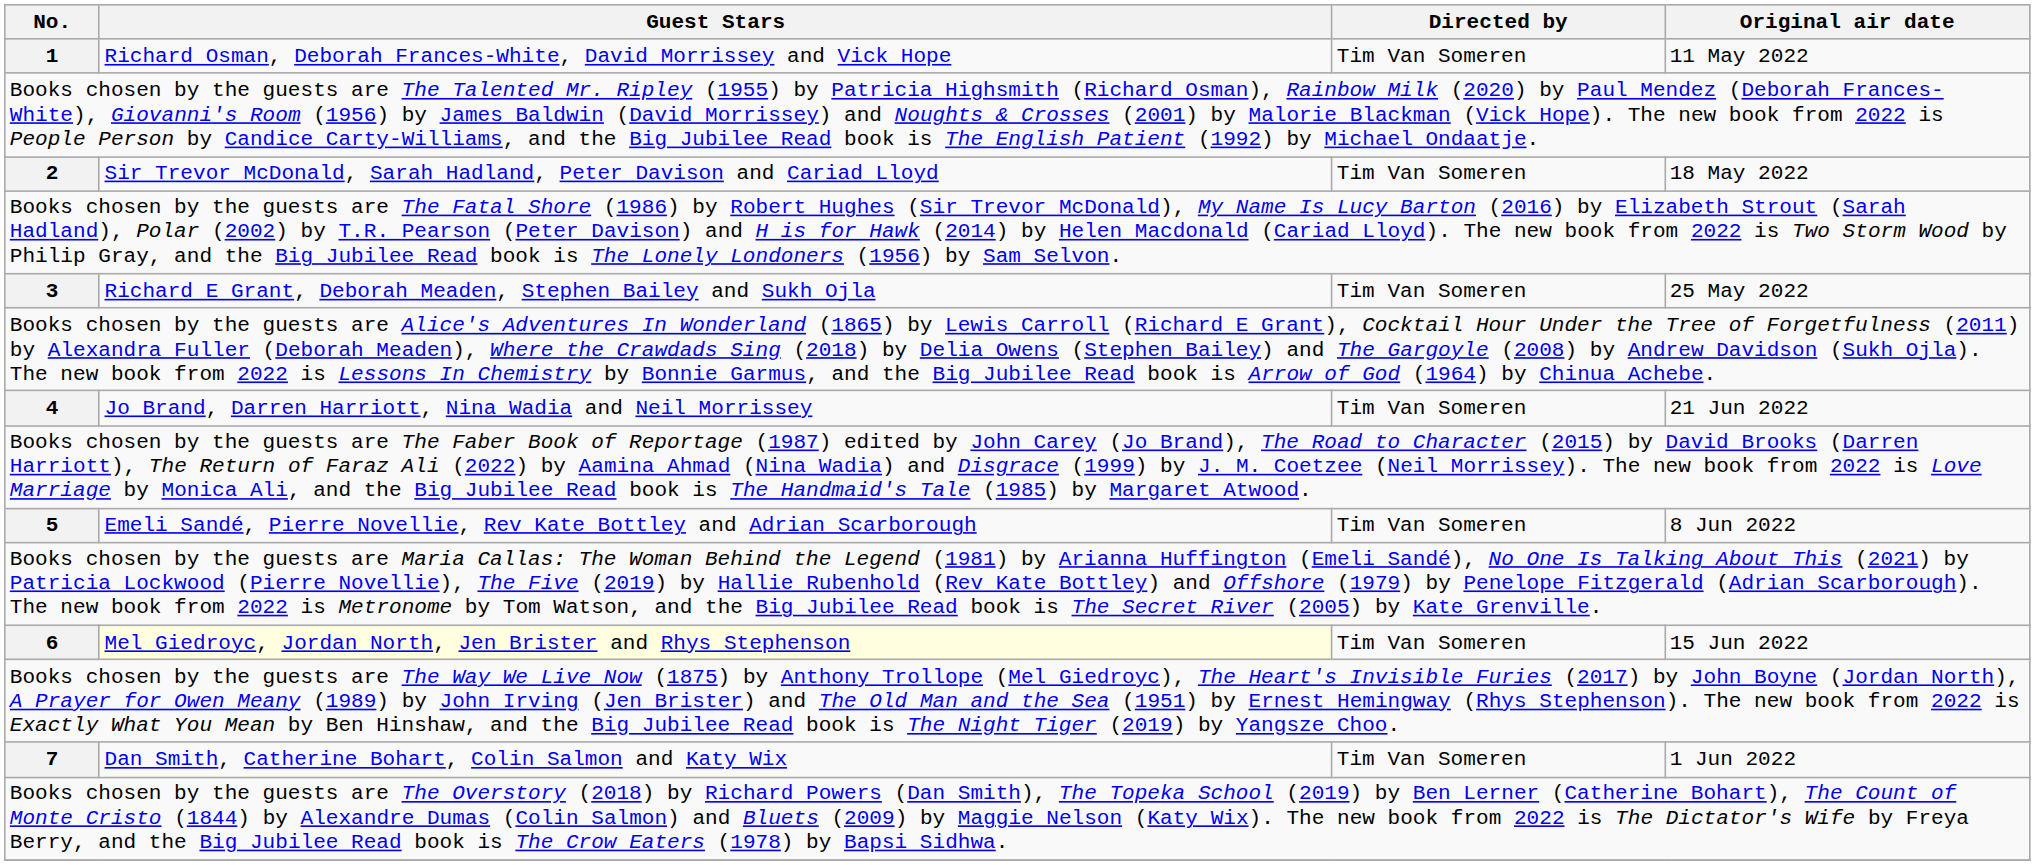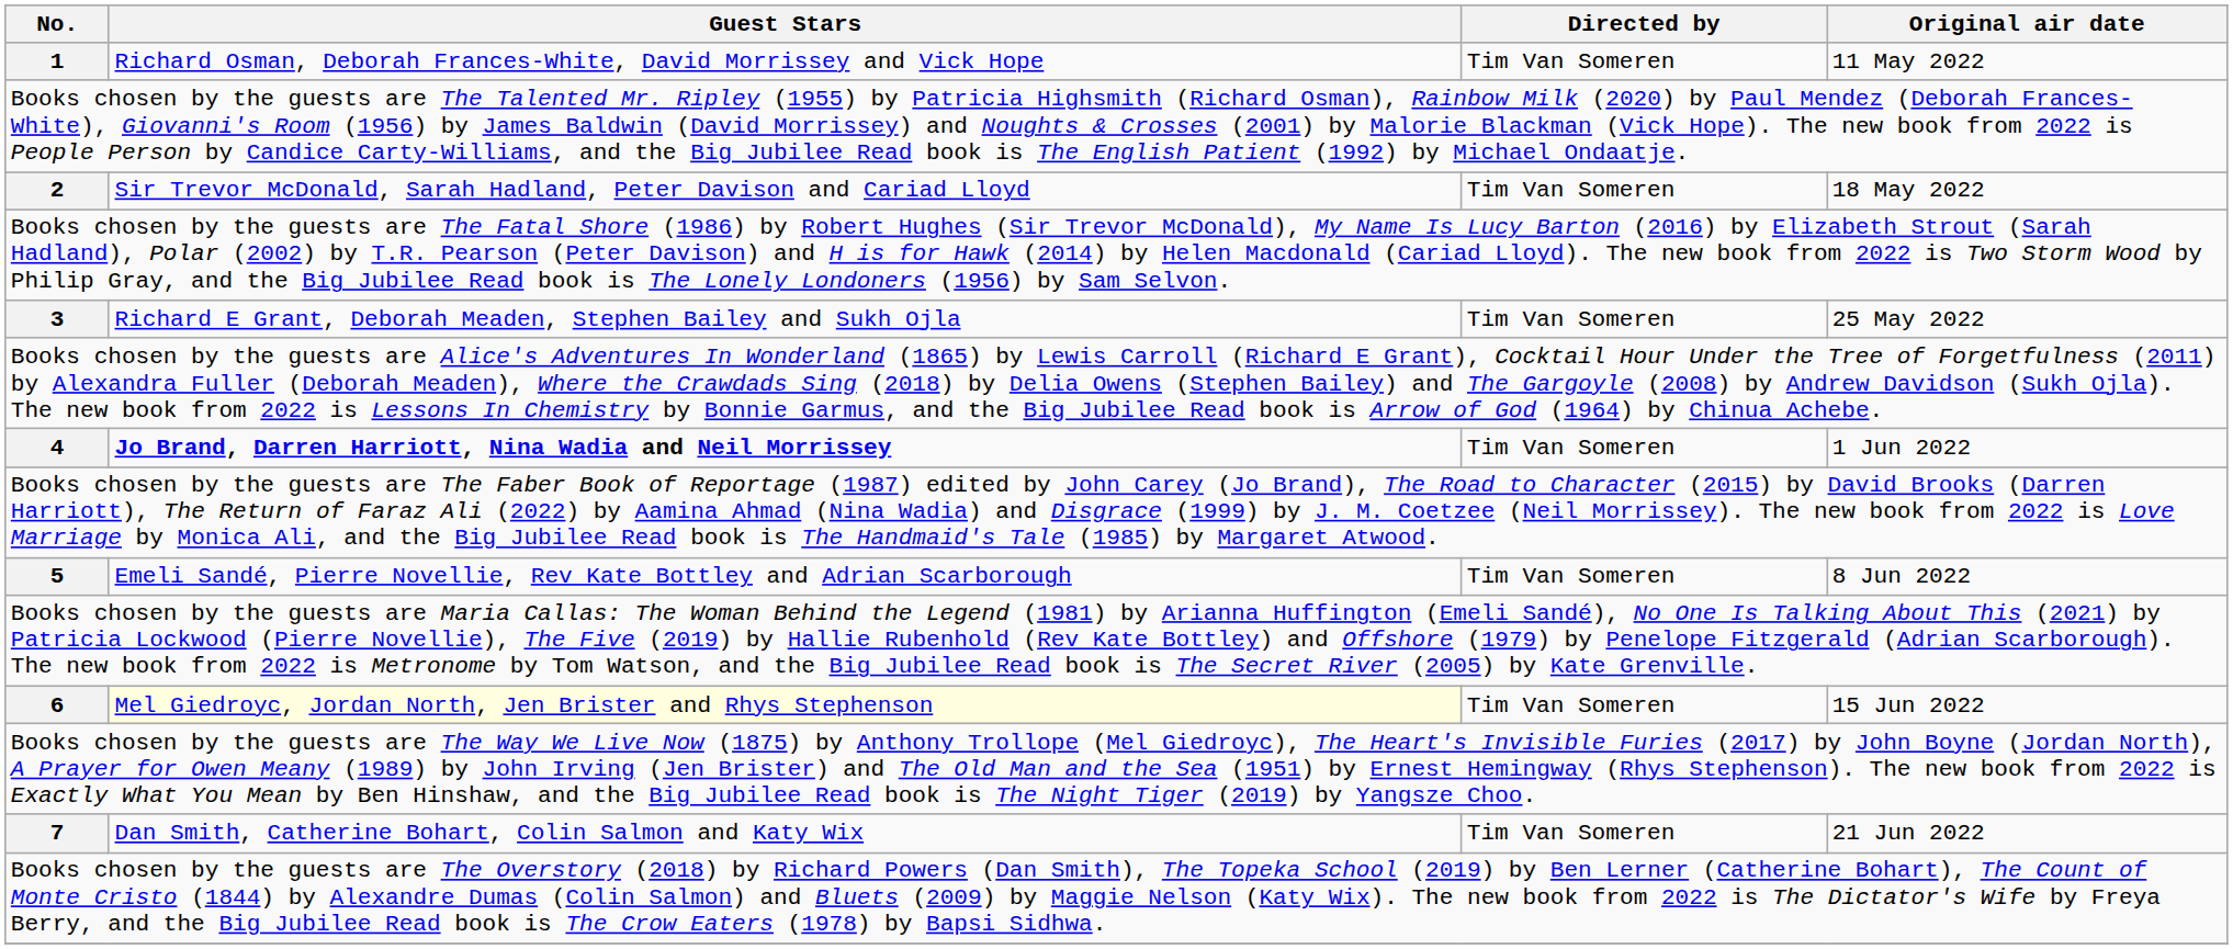 <table class="wikitable">
 <tr>
 <th>No.</th>
 <th>Guest Stars</th>
 <th>Directed by</th>
 <th>Original air date</th>
 </tr>
 <tr>
 <th rowspan="1">1</th>
 <td><a href='#'>Richard Osman</a>, <a href='#'>Deborah Frances-White</a>, <a href='#'>David Morrissey</a> and <a href='#'>Vick Hope</a></td>
 <td>Tim Van Someren</td>
 <td>11 May 2022</td>
 </tr>
 <tr>
 <td colspan="4">Books chosen by the guests are <em><a href='#'>The Talented Mr. Ripley</a></em> (<a href='#'>1955</a>) by <a href='#'>Patricia Highsmith</a> (<a href='#'>Richard Osman</a>), <em><a href='#'>Rainbow Milk</a></em> (<a href='#'>2020</a>) by <a href='#'>Paul Mendez</a> (<a href='#'>Deborah Frances-White</a>), <em><a href='#'>Giovanni's Room</a></em> (<a href='#'>1956</a>) by <a href='#'>James Baldwin</a> (<a href='#'>David Morrissey</a>) and <em><a href='#'>Noughts & Crosses</a></em> (<a href='#'>2001</a>) by <a href='#'>Malorie Blackman</a> (<a href='#'>Vick Hope</a>). The new book from <a href='#'>2022</a> is <em>People Person</em> by <a href='#'>Candice Carty-Williams</a>, and the <a href='#'>Big Jubilee Read</a> book is <em><a href='#'>The English Patient</a></em> (<a href='#'>1992</a>) by <a href='#'>Michael Ondaatje</a>.</td>
 </tr>
 <tr>
 <th rowspan="1">2</th>
 <td><a href='#'>Sir Trevor McDonald</a>, <a href='#'>Sarah Hadland</a>, <a href='#'>Peter Davison</a> and <a href='#'>Cariad Lloyd</a></td>
 <td>Tim Van Someren</td>
 <td>18 May 2022</td>
 </tr>
 <tr>
 <td colspan="4">Books chosen by the guests are <em><a href='#'>The Fatal Shore</a></em> (<a href='#'>1986</a>) by <a href='#'>Robert Hughes</a> (<a href='#'>Sir Trevor McDonald</a>), <em><a href='#'>My Name Is Lucy Barton</a></em> (<a href='#'>2016</a>) by <a href='#'>Elizabeth Strout</a> (<a href='#'>Sarah Hadland</a>), <em>Polar</em> (<a href='#'>2002</a>) by <a href='#'>T.R. Pearson</a> (<a href='#'>Peter Davison</a>) and <em><a href='#'>H is for Hawk</a></em> (<a href='#'>2014</a>) by <a href='#'>Helen Macdonald</a> (<a href='#'>Cariad Lloyd</a>). The new book from <a href='#'>2022</a> is <em>Two Storm Wood</em> by Philip Gray, and the <a href='#'>Big Jubilee Read</a> book is <em><a href='#'>The Lonely Londoners</a></em> (<a href='#'>1956</a>) by <a href='#'>Sam Selvon</a>.</td>
 </tr>
 <tr>
 <th rowspan="1">3</th>
 <td><a href='#'>Richard E Grant</a>, <a href='#'>Deborah Meaden</a>, <a href='#'>Stephen Bailey</a> and <a href='#'>Sukh Ojla</a></td>
 <td>Tim Van Someren</td>
 <td>25 May 2022</td>
 </tr>
 <tr>
 <td colspan="4">Books chosen by the guests are <em><a href='#'>Alice's Adventures In Wonderland</a></em> (<a href='#'>1865</a>) by <a href='#'>Lewis Carroll</a> (<a href='#'>Richard E Grant</a>), <em>Cocktail Hour Under the Tree of Forgetfulness</em> (<a href='#'>2011</a>) by <a href='#'>Alexandra Fuller</a> (<a href='#'>Deborah Meaden</a>), <em><a href='#'>Where the Crawdads Sing</a></em> (<a href='#'>2018</a>) by <a href='#'>Delia Owens</a> (<a href='#'>Stephen Bailey</a>) and <em><a href='#'>The Gargoyle</a></em> (<a href='#'>2008</a>) by <a href='#'>Andrew Davidson</a> (<a href='#'>Sukh Ojla</a>). The new book from <a href='#'>2022</a> is <em><a href='#'>Lessons In Chemistry</a></em> by <a href='#'>Bonnie Garmus</a>, and the <a href='#'>Big Jubilee Read</a> book is <em><a href='#'>Arrow of God</a></em> (<a href='#'>1964</a>) by <a href='#'>Chinua Achebe</a>.</td>
 </tr>
 <tr>
 <th rowspan="1">4</th>
-<td><a href='#'>Jo Brand</a>, <a href='#'>Darren Harriott</a>, <a href='#'>Nina Wadia</a> and <a href='#'>Neil Morrissey</a></td>
+<td><strong><a href='#'>Jo Brand</a>, <a href='#'>Darren Harriott</a>, <a href='#'>Nina Wadia</a> and <a href='#'>Neil Morrissey</a></strong></td>
 <td>Tim Van Someren</td>
-<td>21 Jun 2022</td>
+<td>1 Jun 2022</td>
 </tr>
 <tr>
 <td colspan="4">Books chosen by the guests are <em>The Faber Book of Reportage</em> (<a href='#'>1987</a>) edited by <a href='#'>John Carey</a> (<a href='#'>Jo Brand</a>), <em><a href='#'>The Road to Character</a></em> (<a href='#'>2015</a>) by <a href='#'>David Brooks</a> (<a href='#'>Darren Harriott</a>), <em>The Return of Faraz Ali</em> (<a href='#'>2022</a>) by <a href='#'>Aamina Ahmad</a> (<a href='#'>Nina Wadia</a>) and <em><a href='#'>Disgrace</a></em> (<a href='#'>1999</a>) by <a href='#'>J. M. Coetzee</a> (<a href='#'>Neil Morrissey</a>). The new book from <a href='#'>2022</a> is <em><a href='#'>Love Marriage</a></em> by <a href='#'>Monica Ali</a>, and the <a href='#'>Big Jubilee Read</a> book is <em><a href='#'>The Handmaid's Tale</a></em> (<a href='#'>1985</a>) by <a href='#'>Margaret Atwood</a>.</td>
 </tr>
 <tr>
 <th rowspan="1">5</th>
 <td><a href='#'>Emeli Sandé</a>, <a href='#'>Pierre Novellie</a>, <a href='#'>Rev Kate Bottley</a> and <a href='#'>Adrian Scarborough</a></td>
 <td>Tim Van Someren</td>
 <td>8 Jun 2022</td>
 </tr>
 <tr>
 <td colspan="4">Books chosen by the guests are <em>Maria Callas: The Woman Behind the Legend</em> (<a href='#'>1981</a>) by <a href='#'>Arianna Huffington</a> (<a href='#'>Emeli Sandé</a>), <em><a href='#'>No One Is Talking About This</a></em> (<a href='#'>2021</a>) by <a href='#'>Patricia Lockwood</a> (<a href='#'>Pierre Novellie</a>), <em><a href='#'>The Five</a></em> (<a href='#'>2019</a>) by <a href='#'>Hallie Rubenhold</a> (<a href='#'>Rev Kate Bottley</a>) and <em><a href='#'>Offshore</a></em> (<a href='#'>1979</a>) by <a href='#'>Penelope Fitzgerald</a> (<a href='#'>Adrian Scarborough</a>). The new book from <a href='#'>2022</a> is <em>Metronome</em> by Tom Watson, and the <a href='#'>Big Jubilee Read</a> book is <em><a href='#'>The Secret River</a></em> (<a href='#'>2005</a>) by <a href='#'>Kate Grenville</a>.</td>
 </tr>
 <tr>
 <th rowspan="1">6</th>
 <td style="background: lightyellow;"><a href='#'>Mel Giedroyc</a>, <a href='#'>Jordan North</a>, <a href='#'>Jen Brister</a> and <a href='#'>Rhys Stephenson</a></td>
 <td>Tim Van Someren</td>
 <td>15 Jun 2022</td>
 </tr>
 <tr>
 <td colspan="4">Books chosen by the guests are <em><a href='#'>The Way We Live Now</a></em> (<a href='#'>1875</a>) by <a href='#'>Anthony Trollope</a> (<a href='#'>Mel Giedroyc</a>), <em><a href='#'>The Heart's Invisible Furies</a></em> (<a href='#'>2017</a>) by <a href='#'>John Boyne</a> (<a href='#'>Jordan North</a>), <em><a href='#'>A Prayer for Owen Meany</a></em> (<a href='#'>1989</a>) by <a href='#'>John Irving</a> (<a href='#'>Jen Brister</a>) and <em><a href='#'>The Old Man and the Sea</a></em> (<a href='#'>1951</a>) by <a href='#'>Ernest Hemingway</a> (<a href='#'>Rhys Stephenson</a>). The new book from <a href='#'>2022</a> is <em>Exactly What You Mean</em> by Ben Hinshaw, and the <a href='#'>Big Jubilee Read</a> book is <em><a href='#'>The Night Tiger</a></em> (<a href='#'>2019</a>) by <a href='#'>Yangsze Choo</a>.</td>
 </tr>
 <tr>
 <th rowspan="1">7</th>
 <td><a href='#'>Dan Smith</a>, <a href='#'>Catherine Bohart</a>, <a href='#'>Colin Salmon</a> and <a href='#'>Katy Wix</a></td>
 <td>Tim Van Someren</td>
-<td>1 Jun 2022</td>
+<td>21 Jun 2022</td>
 </tr>
 <tr>
 <td colspan="4">Books chosen by the guests are <em><a href='#'>The Overstory</a></em> (<a href='#'>2018</a>) by <a href='#'>Richard Powers</a> (<a href='#'>Dan Smith</a>), <em><a href='#'>The Topeka School</a></em> (<a href='#'>2019</a>) by <a href='#'>Ben Lerner</a> (<a href='#'>Catherine Bohart</a>), <em><a href='#'>The Count of Monte Cristo</a></em> (<a href='#'>1844</a>) by <a href='#'>Alexandre Dumas</a> (<a href='#'>Colin Salmon</a>) and <em><a href='#'>Bluets</a></em> (<a href='#'>2009</a>) by <a href='#'>Maggie Nelson</a> (<a href='#'>Katy Wix</a>). The new book from <a href='#'>2022</a> is <em>The Dictator's Wife</em> by Freya Berry, and the <a href='#'>Big Jubilee Read</a> book is <em><a href='#'>The Crow Eaters</a></em> (<a href='#'>1978</a>) by <a href='#'>Bapsi Sidhwa</a>.</td>
 </tr>
 <tr>
 </tr>
 </table>
